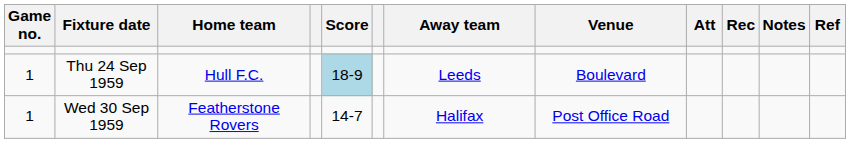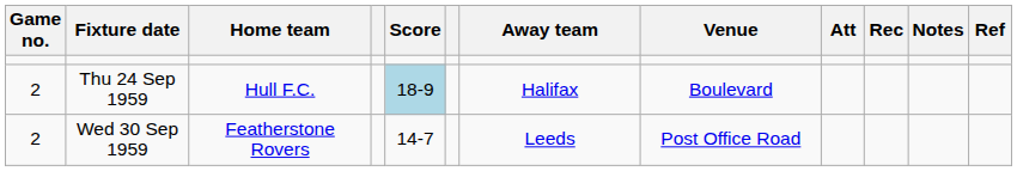 <table class="wikitable" style="text-align:center;">
 <tr>
 <th width=20 abbr="No">Game no.</th>
 <th width=100 abbr="Date">Fixture date</th>
 <th width=150 abbr="Home team">Home team</th>
 <th width=5 abbr="space"></th>
 <th width=20 abbr="Score">Score</th>
 <th width=5 abbr="space"></th>
 <th width=150 abbr="Away team">Away team</th>
 <th width=150 abbr="Venue">Venue</th>
 <th width=30 abbr="Att">Att</th>
 <th width=30 abbr="Rec">Rec</th>
 <th width=20 abbr="Notes">Notes</th>
 <th width=30 abbr="Ref">Ref</th>
 </tr>
 <tr>
 <td></td>
 <td></td>
 <td></td>
 <td></td>
 <td></td>
 <td></td>
 <td></td>
 <td></td>
 <td></td>
 <td></td>
 <td></td>
 </tr>
 <tr>
-<td>1</td>
+<td>2</td>
 <td>Thu 24 Sep 1959</td>
 <td><a href='#'>Hull F.C.</a></td>
 <td></td>
 <td style="background: lightblue;">18-9</td>
 <td></td>
-<td><a href='#'>Leeds</a></td>
+<td><a href='#'>Halifax</a></td>
 <td><a href='#'>Boulevard</a></td>
 <td></td>
 <td></td>
 <td></td>
 <td></td>
 </tr>
 <tr>
-<td>1</td>
+<td>2</td>
 <td>Wed 30 Sep 1959</td>
 <td><a href='#'>Featherstone Rovers</a></td>
 <td></td>
 <td>14-7</td>
 <td></td>
-<td><a href='#'>Halifax</a></td>
+<td><a href='#'>Leeds</a></td>
 <td><a href='#'>Post Office Road</a></td>
 <td></td>
 <td></td>
 <td></td>
 <td></td>
 </tr>
 </table>
